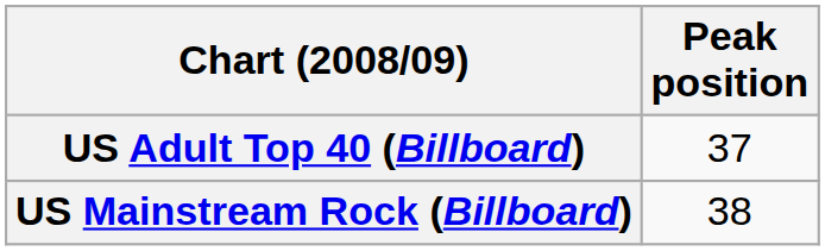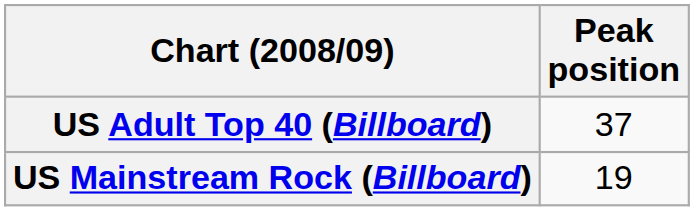 <table class="wikitable sortable plainrowheaders" style="text-align:center">
 <tr>
 <th>Chart (2008/09)</th>
 <th>Peak<br>position</th>
 </tr>
 <tr>
 <th scope="row">US <a href='#'>Adult Top 40</a> (<em><a href='#'>Billboard</a></em>)</th>
 <td align="center">37</td>
 </tr>
 <tr>
 <th scope="row">US <a href='#'>Mainstream Rock</a> (<em><a href='#'>Billboard</a></em>)</th>
-<td align="center">38</td>
+<td align="center">19</td>
 </tr>
 </table>
